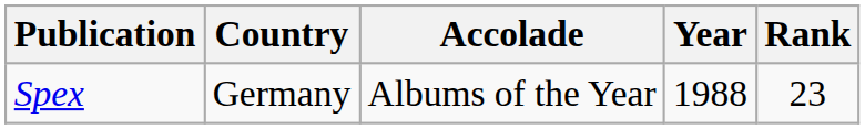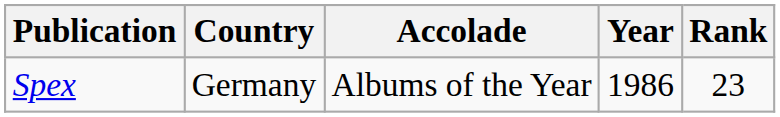 <table class="wikitable">
 <tr>
 <th>Publication</th>
 <th>Country</th>
 <th>Accolade</th>
 <th>Year</th>
 <th>Rank</th>
 </tr>
 <tr>
 <td><em><a href='#'>Spex</a></em></td>
 <td>Germany</td>
 <td>Albums of the Year</td>
-<td>1988</td>
+<td>1986</td>
 <td style="text-align:center;">23</td>
 </tr>
 </table>
